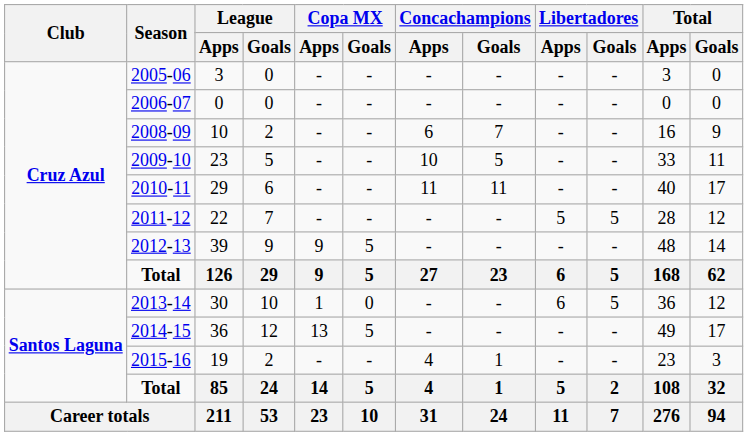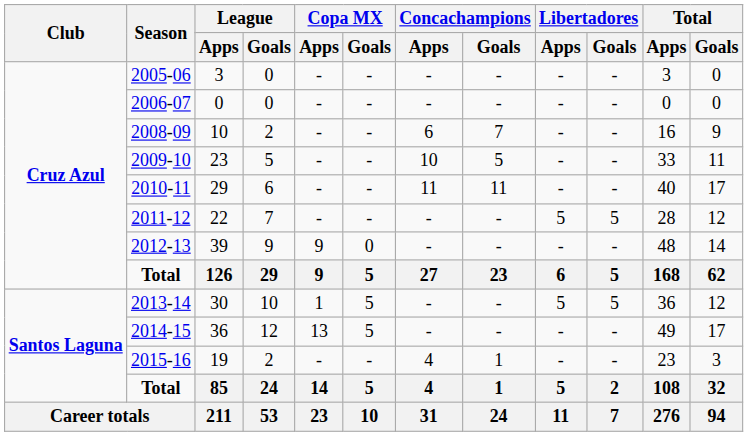 <table class="wikitable" style="text-align: center;">
 <tr>
 <th rowspan="2">Club</th>
 <th rowspan="2">Season</th>
 <th colspan="2">League</th>
 <th colspan="2"><a href='#'>Copa MX</a></th>
 <th colspan="2"><a href='#'>Concachampions</a></th>
 <th colspan="2"><a href='#'>Libertadores</a></th>
 <th colspan="2">Total</th>
 </tr>
 <tr>
 <th>Apps</th>
 <th>Goals</th>
 <th>Apps</th>
 <th>Goals</th>
 <th>Apps</th>
 <th>Goals</th>
 <th>Apps</th>
 <th>Goals</th>
 <th>Apps</th>
 <th>Goals</th>
 </tr>
 <tr>
 <td rowspan="8" align=center valign=center><strong><a href='#'>Cruz Azul</a></strong></td>
 <td !colspan="2"><a href='#'>2005</a>-<a href='#'>06</a></td>
 <td>3</td>
 <td>0</td>
 <td>-</td>
 <td>-</td>
 <td>-</td>
 <td>-</td>
 <td>-</td>
 <td>-</td>
 <td>3</td>
 <td>0</td>
 </tr>
 <tr>
 <td !colspan="2"><a href='#'>2006</a>-<a href='#'>07</a></td>
 <td>0</td>
 <td>0</td>
 <td>-</td>
 <td>-</td>
 <td>-</td>
 <td>-</td>
 <td>-</td>
 <td>-</td>
 <td>0</td>
 <td>0</td>
 </tr>
 <tr>
 <td !colspan="2"><a href='#'>2008</a>-<a href='#'>09</a></td>
 <td>10</td>
 <td>2</td>
 <td>-</td>
 <td>-</td>
 <td>6</td>
 <td>7</td>
 <td>-</td>
 <td>-</td>
 <td>16</td>
 <td>9</td>
 </tr>
 <tr>
 <td !colspan="2"><a href='#'>2009</a>-<a href='#'>10</a></td>
 <td>23</td>
 <td>5</td>
 <td>-</td>
 <td>-</td>
 <td>10</td>
 <td>5</td>
 <td>-</td>
 <td>-</td>
 <td>33</td>
 <td>11</td>
 </tr>
 <tr>
 <td !colspan="2"><a href='#'>2010</a>-<a href='#'>11</a></td>
 <td>29</td>
 <td>6</td>
 <td>-</td>
 <td>-</td>
 <td>11</td>
 <td>11</td>
 <td>-</td>
 <td>-</td>
 <td>40</td>
 <td>17</td>
 </tr>
 <tr>
 <td !colspan="2"><a href='#'>2011</a>-<a href='#'>12</a></td>
 <td>22</td>
 <td>7</td>
 <td>-</td>
 <td>-</td>
 <td>-</td>
 <td>-</td>
 <td>5</td>
 <td>5</td>
 <td>28</td>
 <td>12</td>
 </tr>
 <tr>
 <td !colspan="2"><a href='#'>2012</a>-<a href='#'>13</a></td>
 <td>39</td>
 <td>9</td>
 <td>9</td>
-<td>5</td>
+<td>0</td>
 <td>-</td>
 <td>-</td>
 <td>-</td>
 <td>-</td>
 <td>48</td>
 <td>14</td>
 </tr>
 <tr>
 <td !colspan="2"><strong>Total</strong></td>
 <th>126</th>
 <th>29</th>
 <th>9</th>
 <th>5</th>
 <th>27</th>
 <th>23</th>
 <th>6</th>
 <th>5</th>
 <th>168</th>
 <th>62</th>
 </tr>
 <tr>
 <td rowspan="4" align=center valign=center><strong><a href='#'>Santos Laguna</a></strong></td>
 <td !colspan="2"><a href='#'>2013</a>-<a href='#'>14</a></td>
 <td>30</td>
 <td>10</td>
 <td>1</td>
-<td>0</td>
+<td>5</td>
 <td>-</td>
 <td>-</td>
-<td>6</td>
+<td>5</td>
 <td>5</td>
 <td>36</td>
 <td>12</td>
 </tr>
 <tr>
 <td !colspan="2"><a href='#'>2014</a>-<a href='#'>15</a></td>
 <td>36</td>
 <td>12</td>
 <td>13</td>
 <td>5</td>
 <td>-</td>
 <td>-</td>
 <td>-</td>
 <td>-</td>
 <td>49</td>
 <td>17</td>
 </tr>
 <tr>
 <td !colspan="2"><a href='#'>2015</a>-<a href='#'>16</a></td>
 <td>19</td>
 <td>2</td>
 <td>-</td>
 <td>-</td>
 <td>4</td>
 <td>1</td>
 <td>-</td>
 <td>-</td>
 <td>23</td>
 <td>3</td>
 </tr>
 <tr>
 <td !colspan="2"><strong>Total</strong></td>
 <th>85</th>
 <th>24</th>
 <th>14</th>
 <th>5</th>
 <th>4</th>
 <th>1</th>
 <th>5</th>
 <th>2</th>
 <th>108</th>
 <th>32</th>
 </tr>
 <tr>
 <th colspan="2">Career totals</th>
 <th>211</th>
 <th>53</th>
 <th>23</th>
 <th>10</th>
 <th>31</th>
 <th>24</th>
 <th>11</th>
 <th>7</th>
 <th>276</th>
 <th>94</th>
 </tr>
 </table>
